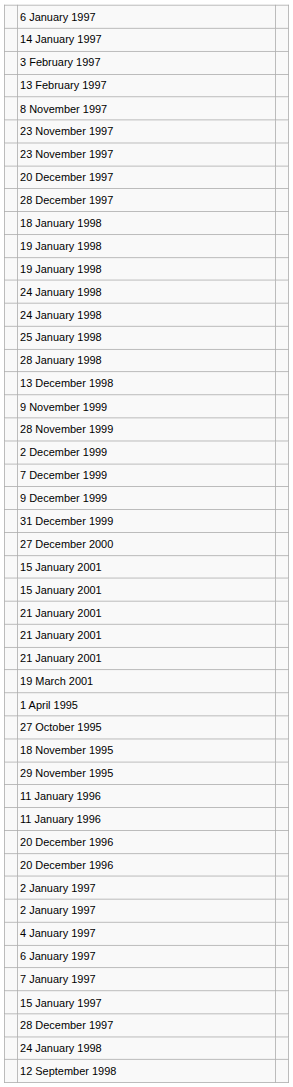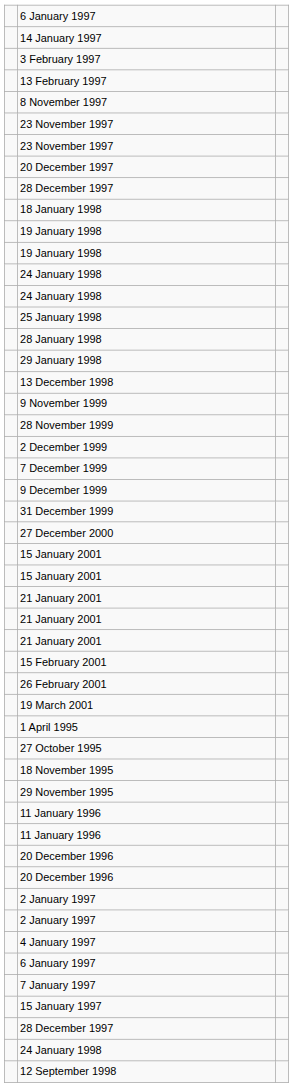 <table class="wikitable" style="font-size: 89%; float: left; width: 26em; margin-right: 1em; height: 1400px">
 <tr>
 <td></td>
 <td>6 January 1997</td>
 <td></td>
 </tr>
 <tr>
 <td></td>
 <td>14 January 1997</td>
 <td></td>
 </tr>
 <tr>
 <td></td>
 <td>3 February 1997</td>
 <td></td>
 </tr>
 <tr>
 <td></td>
 <td>13 February 1997</td>
 <td></td>
 </tr>
 <tr>
 <td></td>
 <td>8 November 1997</td>
 <td></td>
 </tr>
 <tr>
 <td></td>
 <td>23 November 1997</td>
 <td></td>
 </tr>
 <tr>
 <td></td>
 <td>23 November 1997</td>
 <td></td>
 </tr>
 <tr>
 <td></td>
 <td>20 December 1997</td>
 <td></td>
 </tr>
 <tr>
 <td></td>
 <td>28 December 1997</td>
 <td></td>
 </tr>
 <tr>
 <td></td>
 <td>18 January 1998</td>
 <td></td>
 </tr>
 <tr>
 <td></td>
 <td>19 January 1998</td>
 <td></td>
 </tr>
 <tr>
 <td></td>
 <td>19 January 1998</td>
 <td></td>
 </tr>
 <tr>
 <td></td>
 <td>24 January 1998</td>
 <td></td>
 </tr>
 <tr>
 <td></td>
 <td>24 January 1998</td>
 <td></td>
 </tr>
 <tr>
 <td></td>
 <td>25 January 1998</td>
 <td></td>
 </tr>
 <tr>
 <td></td>
 <td>28 January 1998</td>
 <td></td>
 </tr>
 <tr>
 <td></td>
+<td>29 January 1998</td>
+<td></td>
+</tr>
+<tr>
+<td></td>
 <td>13 December 1998</td>
 <td></td>
 </tr>
 <tr>
 <td></td>
 <td>9 November 1999</td>
 <td></td>
 </tr>
 <tr>
 <td></td>
 <td>28 November 1999</td>
 <td></td>
 </tr>
 <tr>
 <td></td>
 <td>2 December 1999</td>
 <td></td>
 </tr>
 <tr>
 <td></td>
 <td>7 December 1999</td>
 <td></td>
 </tr>
 <tr>
 <td></td>
 <td>9 December 1999</td>
 <td></td>
 </tr>
 <tr>
 <td></td>
 <td>31 December 1999</td>
 <td></td>
 </tr>
 <tr>
 <td></td>
 <td>27 December 2000</td>
 <td></td>
 </tr>
 <tr>
 <td></td>
 <td>15 January 2001</td>
 <td></td>
 </tr>
 <tr>
 <td></td>
 <td>15 January 2001</td>
 <td></td>
 </tr>
 <tr>
 <td></td>
 <td>21 January 2001</td>
 <td></td>
 </tr>
 <tr>
 <td></td>
 <td>21 January 2001</td>
 <td></td>
 </tr>
 <tr>
 <td></td>
 <td>21 January 2001</td>
+<td></td>
+</tr>
+<tr>
+<td></td>
+<td>15 February 2001</td>
+<td></td>
+</tr>
+<tr>
+<td></td>
+<td>26 February 2001</td>
 <td></td>
 </tr>
 <tr>
 <td></td>
 <td>19 March 2001</td>
 <td></td>
 </tr>
 <tr>
 <td></td>
 <td>1 April 1995</td>
 <td></td>
 </tr>
 <tr>
 <td></td>
 <td>27 October 1995</td>
 <td></td>
 </tr>
 <tr>
 <td></td>
 <td>18 November 1995</td>
 <td></td>
 </tr>
 <tr>
 <td></td>
 <td>29 November 1995</td>
 <td></td>
 </tr>
 <tr>
 <td></td>
 <td>11 January 1996</td>
 <td></td>
 </tr>
 <tr>
 <td></td>
 <td>11 January 1996</td>
 <td></td>
 </tr>
 <tr>
 <td></td>
 <td>20 December 1996</td>
 <td></td>
 </tr>
 <tr>
 <td></td>
 <td>20 December 1996</td>
 <td></td>
 </tr>
 <tr>
 <td></td>
 <td>2 January 1997</td>
 <td></td>
 </tr>
 <tr>
 <td></td>
 <td>2 January 1997</td>
 <td></td>
 </tr>
 <tr>
 <td></td>
 <td>4 January 1997</td>
 <td></td>
 </tr>
 <tr>
 <td></td>
 <td>6 January 1997</td>
 <td></td>
 </tr>
 <tr>
 <td></td>
 <td>7 January 1997</td>
 <td></td>
 </tr>
 <tr>
 <td></td>
 <td>15 January 1997</td>
 <td></td>
 </tr>
 <tr>
 <td></td>
 <td>28 December 1997</td>
 <td></td>
 </tr>
 <tr>
 <td></td>
 <td>24 January 1998</td>
 <td></td>
 </tr>
 <tr>
 <td></td>
 <td>12 September 1998</td>
 <td></td>
 </tr>
 </table>
